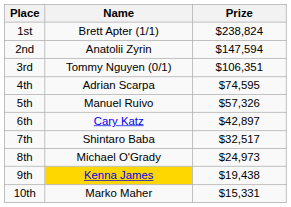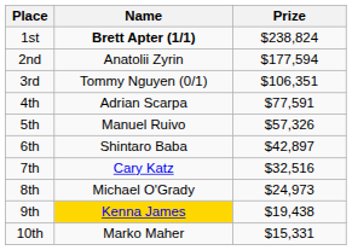 <table class="wikitable">
 <tr>
 <th width="50">Place</th>
 <th width="200">Name</th>
 <th width="125">Prize</th>
 </tr>
 <tr>
 <td align = "center">1st</td>
-<td align = "center">Brett Apter (1/1)</td>
+<td align = "center"><strong>Brett Apter (1/1)</strong></td>
 <td align = "center">$238,824</td>
 </tr>
 <tr>
 <td align = "center">2nd</td>
 <td align = "center">Anatolii Zyrin</td>
-<td align = "center">$147,594</td>
+<td align = "center">$177,594</td>
 </tr>
 <tr>
 <td align = "center">3rd</td>
 <td align = "center">Tommy Nguyen (0/1)</td>
 <td align = "center">$106,351</td>
 </tr>
 <tr>
 <td align = "center">4th</td>
 <td align = "center">Adrian Scarpa</td>
-<td align = "center">$74,595</td>
+<td align = "center">$77,591</td>
 </tr>
 <tr>
 <td align = "center">5th</td>
 <td align = "center">Manuel Ruivo</td>
 <td align = "center">$57,326</td>
 </tr>
 <tr>
 <td align = "center">6th</td>
-<td align = "center"><a href='#'>Cary Katz</a></td>
+<td align = "center">Shintaro Baba</td>
 <td align = "center">$42,897</td>
 </tr>
 <tr>
 <td align = "center">7th</td>
-<td align = "center">Shintaro Baba</td>
-<td align = "center">$32,517</td>
+<td align = "center"><a href='#'>Cary Katz</a></td>
+<td align = "center">$32,516</td>
 </tr>
 <tr>
 <td align = "center">8th</td>
 <td align = "center">Michael O'Grady</td>
 <td align = "center">$24,973</td>
 </tr>
 <tr>
 <td align = "center">9th</td>
 <td align = "center" style="background: gold;"><a href='#'>Kenna James</a></td>
 <td align = "center">$19,438</td>
 </tr>
 <tr>
 <td align = "center">10th</td>
 <td align = "center">Marko Maher</td>
 <td align = "center">$15,331</td>
 </tr>
 </table>
